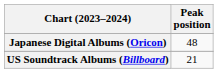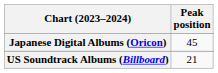 <table class="wikitable sortable plainrowheaders" style="text-align:center">
 <tr>
 <th scope="col">Chart (2023–2024)</th>
 <th scope="col">Peak<br>position</th>
 </tr>
 <tr>
 </tr>
 <tr>
 </tr>
 <tr>
 </tr>
 <tr>
 <th scope="row">Japanese Digital Albums (<a href='#'>Oricon</a>)</th>
-<td>48</td>
+<td>45</td>
 </tr>
 <tr>
 </tr>
 <tr>
 </tr>
 <tr>
 <th scope="row">US Soundtrack Albums (<em><a href='#'>Billboard</a></em>)</th>
 <td>21</td>
 </tr>
 </table>
